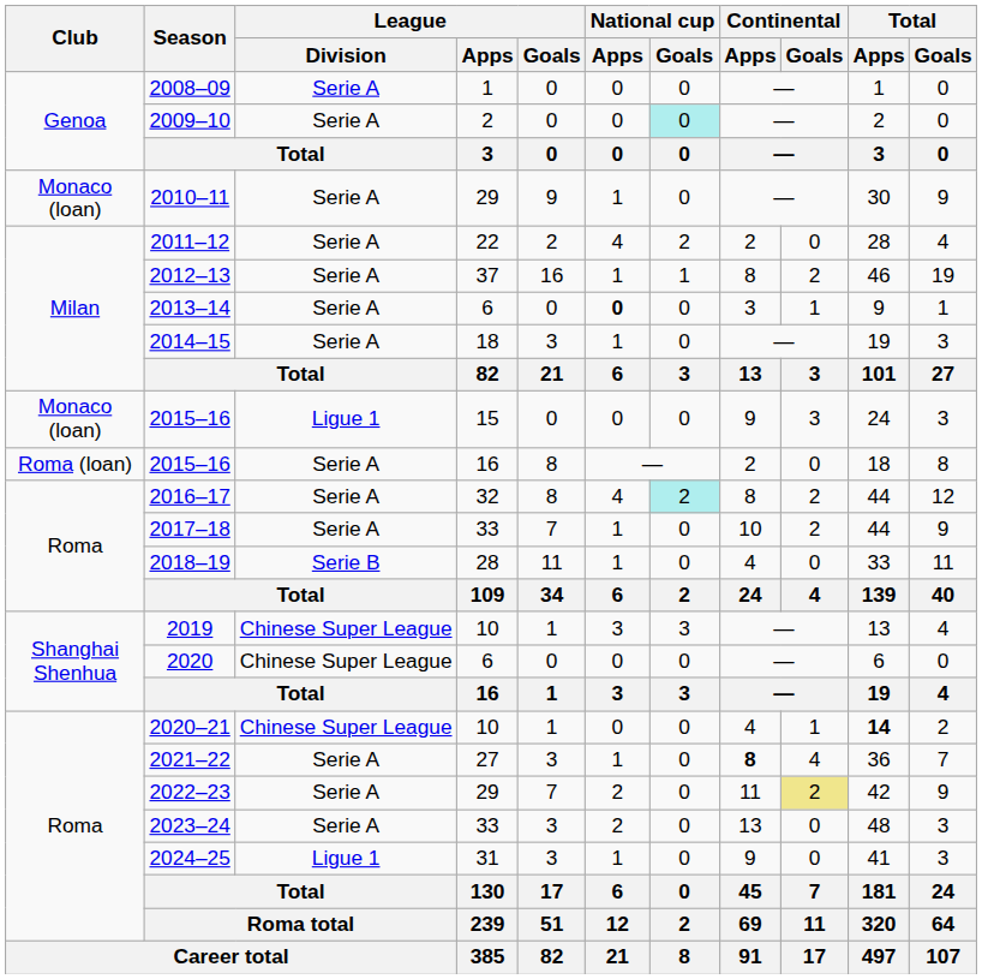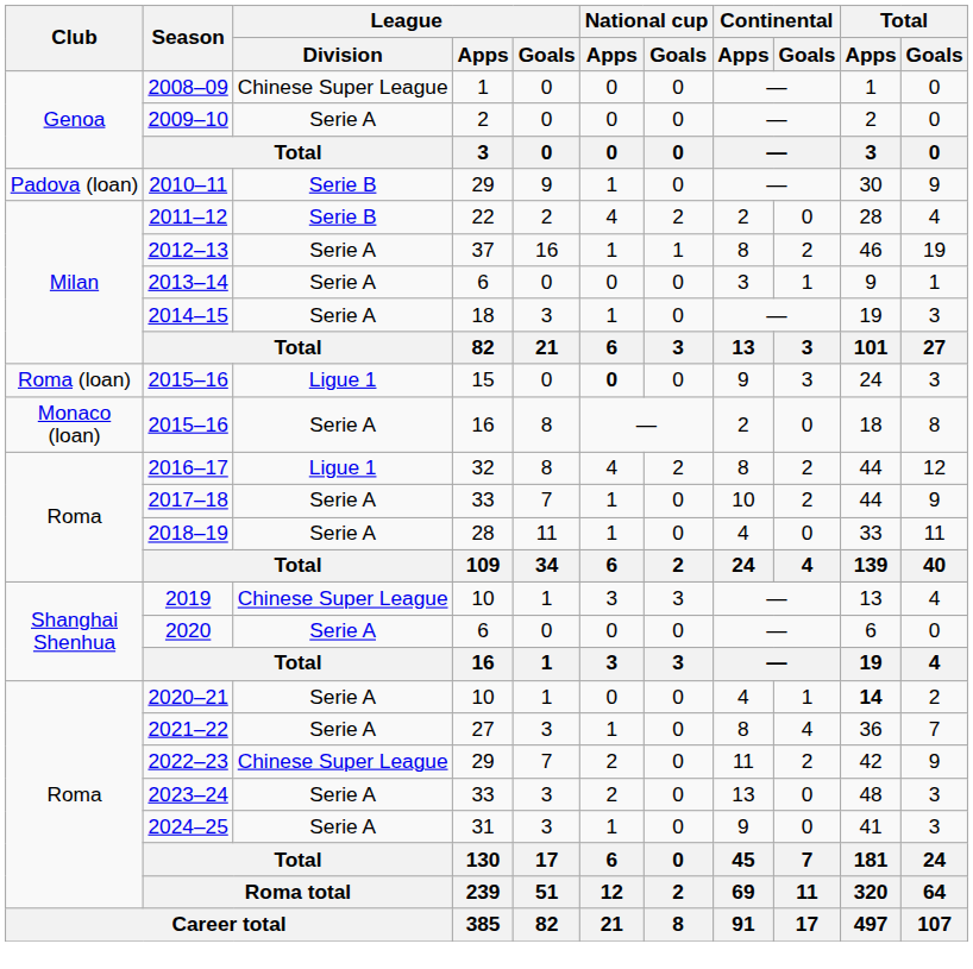 <table class="wikitable" style="text-align:center">
 <tr>
 <th rowspan="2" style="width:100px;">Club</th>
 <th rowspan="2">Season</th>
 <th colspan="3">League</th>
 <th colspan="2">National cup</th>
 <th colspan="2">Continental</th>
 <th colspan="2">Total</th>
 </tr>
 <tr>
 <th>Division</th>
 <th>Apps</th>
 <th>Goals</th>
 <th>Apps</th>
 <th>Goals</th>
 <th>Apps</th>
 <th>Goals</th>
 <th>Apps</th>
 <th>Goals</th>
 </tr>
 <tr>
 <td rowspan="3"><a href='#'>Genoa</a></td>
 <td><a href='#'>2008–09</a></td>
-<td><a href='#'>Serie A</a></td>
+<td>Chinese Super League</td>
 <td>1</td>
 <td>0</td>
 <td>0</td>
 <td>0</td>
 <td colspan="2">—</td>
 <td>1</td>
 <td>0</td>
 </tr>
 <tr>
 <td><a href='#'>2009–10</a></td>
 <td>Serie A</td>
 <td>2</td>
 <td>0</td>
 <td>0</td>
-<td style="background: paleturquoise;">0</td>
+<td>0</td>
 <td colspan="2">—</td>
 <td>2</td>
 <td>0</td>
 </tr>
 <tr>
 <th colspan="2">Total</th>
 <th>3</th>
 <th>0</th>
 <th>0</th>
 <th>0</th>
 <th colspan="2">—</th>
 <th>3</th>
 <th>0</th>
 </tr>
 <tr>
-<td><a href='#'>Monaco</a> (loan)</td>
+<td><a href='#'>Padova</a> (loan)</td>
 <td><a href='#'>2010–11</a></td>
-<td>Serie A</td>
+<td><a href='#'>Serie B</a></td>
 <td>29</td>
 <td>9</td>
 <td>1</td>
 <td>0</td>
 <td colspan="2">—</td>
 <td>30</td>
 <td>9</td>
 </tr>
 <tr>
 <td rowspan="5"><a href='#'>Milan</a></td>
 <td><a href='#'>2011–12</a></td>
-<td>Serie A</td>
+<td><a href='#'>Serie B</a></td>
 <td>22</td>
 <td>2</td>
 <td>4</td>
 <td>2</td>
 <td>2</td>
 <td>0</td>
 <td>28</td>
 <td>4</td>
 </tr>
 <tr>
 <td><a href='#'>2012–13</a></td>
 <td>Serie A</td>
 <td>37</td>
 <td>16</td>
 <td>1</td>
 <td>1</td>
 <td>8</td>
 <td>2</td>
 <td>46</td>
 <td>19</td>
 </tr>
 <tr>
 <td><a href='#'>2013–14</a></td>
 <td>Serie A</td>
 <td>6</td>
 <td>0</td>
-<td><strong>0</strong></td>
+<td>0</td>
 <td>0</td>
 <td>3</td>
 <td>1</td>
 <td>9</td>
 <td>1</td>
 </tr>
 <tr>
 <td><a href='#'>2014–15</a></td>
 <td>Serie A</td>
 <td>18</td>
 <td>3</td>
 <td>1</td>
 <td>0</td>
 <td colspan="2">—</td>
 <td>19</td>
 <td>3</td>
 </tr>
 <tr>
 <th colspan="2">Total</th>
 <th>82</th>
 <th>21</th>
 <th>6</th>
 <th>3</th>
 <th>13</th>
 <th>3</th>
 <th>101</th>
 <th>27</th>
 </tr>
 <tr>
-<td><a href='#'>Monaco</a> (loan)</td>
+<td><a href='#'>Roma</a> (loan)</td>
 <td><a href='#'>2015–16</a></td>
 <td><a href='#'>Ligue 1</a></td>
 <td>15</td>
 <td>0</td>
-<td>0</td>
+<td><strong>0</strong></td>
 <td>0</td>
 <td>9</td>
 <td>3</td>
 <td>24</td>
 <td>3</td>
 </tr>
 <tr>
-<td><a href='#'>Roma</a> (loan)</td>
+<td><a href='#'>Monaco</a> (loan)</td>
 <td><a href='#'>2015–16</a></td>
 <td>Serie A</td>
 <td>16</td>
 <td>8</td>
 <td colspan="2">—</td>
 <td>2</td>
 <td>0</td>
 <td>18</td>
 <td>8</td>
 </tr>
 <tr>
 <td rowspan="4">Roma</td>
 <td><a href='#'>2016–17</a></td>
-<td>Serie A</td>
+<td><a href='#'>Ligue 1</a></td>
 <td>32</td>
 <td>8</td>
 <td>4</td>
-<td style="background: paleturquoise;">2</td>
+<td>2</td>
 <td>8</td>
 <td>2</td>
 <td>44</td>
 <td>12</td>
 </tr>
 <tr>
 <td><a href='#'>2017–18</a></td>
 <td>Serie A</td>
 <td>33</td>
 <td>7</td>
 <td>1</td>
 <td>0</td>
 <td>10</td>
 <td>2</td>
 <td>44</td>
 <td>9</td>
 </tr>
 <tr>
 <td><a href='#'>2018–19</a></td>
-<td><a href='#'>Serie B</a></td>
+<td>Serie A</td>
 <td>28</td>
 <td>11</td>
 <td>1</td>
 <td>0</td>
 <td>4</td>
 <td>0</td>
 <td>33</td>
 <td>11</td>
 </tr>
 <tr>
 <th colspan="2">Total</th>
 <th>109</th>
 <th>34</th>
 <th>6</th>
 <th>2</th>
 <th>24</th>
 <th>4</th>
 <th>139</th>
 <th>40</th>
 </tr>
 <tr>
 <td rowspan=3><a href='#'>Shanghai Shenhua</a></td>
 <td><a href='#'>2019</a></td>
 <td><a href='#'>Chinese Super League</a></td>
 <td>10</td>
 <td>1</td>
 <td>3</td>
 <td>3</td>
 <td colspan="2">—</td>
 <td>13</td>
 <td>4</td>
 </tr>
 <tr>
 <td><a href='#'>2020</a></td>
-<td>Chinese Super League</td>
+<td><a href='#'>Serie A</a></td>
 <td>6</td>
 <td>0</td>
 <td>0</td>
 <td>0</td>
 <td colspan="2">—</td>
 <td>6</td>
 <td>0</td>
 </tr>
 <tr>
 <th colspan="2">Total</th>
 <th>16</th>
 <th>1</th>
 <th>3</th>
 <th>3</th>
 <th colspan="2">—</th>
 <th>19</th>
 <th>4</th>
 </tr>
 <tr>
 <td rowspan="7">Roma</td>
 <td><a href='#'>2020–21</a></td>
-<td><a href='#'>Chinese Super League</a></td>
+<td>Serie A</td>
 <td>10</td>
 <td>1</td>
 <td>0</td>
 <td>0</td>
 <td>4</td>
 <td>1</td>
 <td><strong>14</strong></td>
 <td>2</td>
 </tr>
 <tr>
 <td><a href='#'>2021–22</a></td>
 <td>Serie A</td>
 <td>27</td>
 <td>3</td>
 <td>1</td>
 <td>0</td>
-<td><strong>8</strong></td>
+<td>8</td>
 <td>4</td>
 <td>36</td>
 <td>7</td>
 </tr>
 <tr>
 <td><a href='#'>2022–23</a></td>
-<td>Serie A</td>
+<td><a href='#'>Chinese Super League</a></td>
 <td>29</td>
 <td>7</td>
 <td>2</td>
 <td>0</td>
 <td>11</td>
-<td style="background: khaki;">2</td>
+<td>2</td>
 <td>42</td>
 <td>9</td>
 </tr>
 <tr>
 <td><a href='#'>2023–24</a></td>
 <td>Serie A</td>
 <td>33</td>
 <td>3</td>
 <td>2</td>
 <td>0</td>
 <td>13</td>
 <td>0</td>
 <td>48</td>
 <td>3</td>
 </tr>
 <tr>
 <td><a href='#'>2024–25</a></td>
-<td><a href='#'>Ligue 1</a></td>
+<td>Serie A</td>
 <td>31</td>
 <td>3</td>
 <td>1</td>
 <td>0</td>
 <td>9</td>
 <td>0</td>
 <td>41</td>
 <td>3</td>
 </tr>
 <tr>
 <th colspan="2">Total</th>
 <th>130</th>
 <th>17</th>
 <th>6</th>
 <th>0</th>
 <th>45</th>
 <th>7</th>
 <th>181</th>
 <th>24</th>
 </tr>
 <tr>
 <th colspan="2">Roma total</th>
 <th>239</th>
 <th>51</th>
 <th>12</th>
 <th>2</th>
 <th>69</th>
 <th>11</th>
 <th>320</th>
 <th>64</th>
 </tr>
 <tr>
 <th colspan="3">Career total</th>
 <th>385</th>
 <th>82</th>
 <th>21</th>
 <th>8</th>
 <th>91</th>
 <th>17</th>
 <th>497</th>
 <th>107</th>
 </tr>
 </table>
